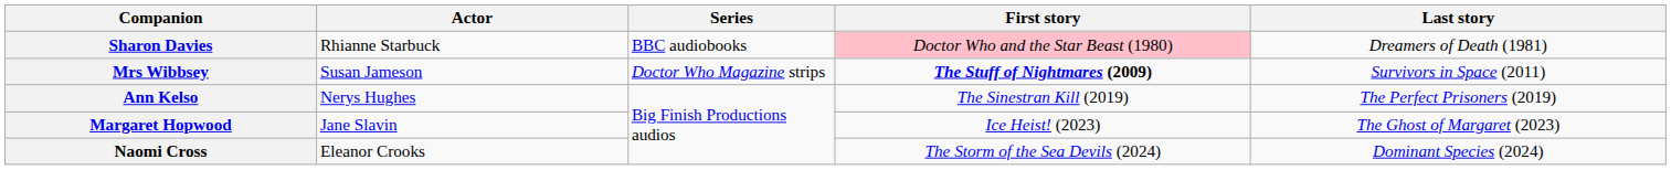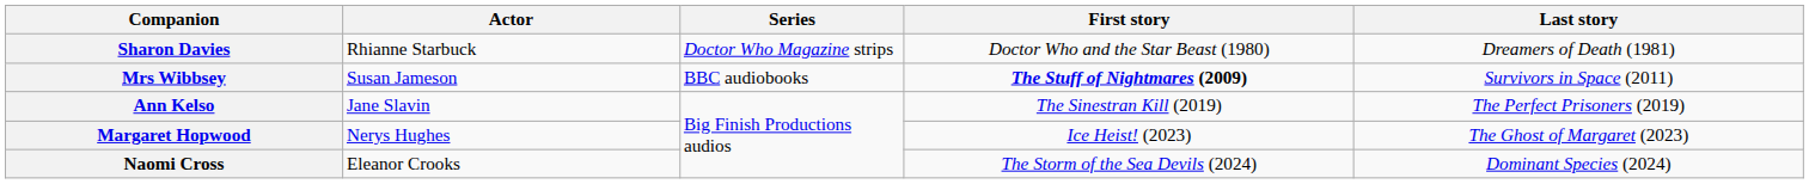 <table class="wikitable plainrowheaders" style="width:100%;">
 <tr>
 <th scope="col" style="width:15%;">Companion</th>
 <th scope="col" style="width:15%;">Actor</th>
 <th scope="col" style="width:10%;">Series</th>
 <th scope="col" style="width:20%;">First story</th>
 <th scope="col" style="width:20%;">Last story</th>
 </tr>
 <tr>
 <th scope="row"><a href='#'>Sharon Davies</a></th>
 <td>Rhianne Starbuck</td>
-<td><a href='#'>BBC</a> audiobooks</td>
-<td align="center" style="background: pink;"><em>Doctor Who and the Star Beast</em> (1980)</td>
+<td><em><a href='#'>Doctor Who Magazine</a></em> strips</td>
+<td align="center"><em>Doctor Who and the Star Beast</em> (1980)</td>
 <td align="center"><em>Dreamers of Death</em> (1981)</td>
 </tr>
 <tr>
 <th scope="row"><a href='#'>Mrs Wibbsey</a></th>
 <td><a href='#'>Susan Jameson</a></td>
-<td><em><a href='#'>Doctor Who Magazine</a></em> strips</td>
+<td><a href='#'>BBC</a> audiobooks</td>
 <td align="center"><strong><em><a href='#'>The Stuff of Nightmares</a></em> (2009)</strong></td>
 <td align="center"><em><a href='#'>Survivors in Space</a></em> (2011)</td>
 </tr>
 <tr>
 <th scope="row"><a href='#'>Ann Kelso</a></th>
-<td><a href='#'>Nerys Hughes</a></td>
+<td><a href='#'>Jane Slavin</a></td>
 <td rowspan="3"><a href='#'>Big Finish Productions</a> audios</td>
 <td align="center"><em><a href='#'>The Sinestran Kill</a></em> (2019)</td>
 <td align="center"><em><a href='#'>The Perfect Prisoners</a></em> (2019)</td>
 </tr>
 <tr>
 <th scope="row"><a href='#'>Margaret Hopwood</a></th>
-<td><a href='#'>Jane Slavin</a></td>
+<td><a href='#'>Nerys Hughes</a></td>
 <td align="center"><em><a href='#'>Ice Heist!</a></em> (2023)</td>
 <td align="center"><em><a href='#'>The Ghost of Margaret</a></em> (2023)</td>
 </tr>
 <tr>
 <th scope="row">Naomi Cross</th>
 <td>Eleanor Crooks</td>
 <td align="center"><em><a href='#'>The Storm of the Sea Devils</a></em> (2024)</td>
 <td align="center"><em><a href='#'>Dominant Species</a></em> (2024)</td>
 </tr>
 </table>
